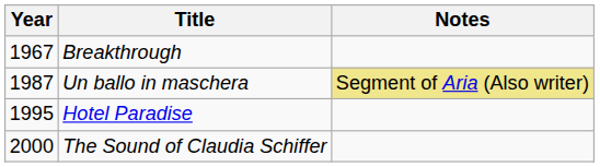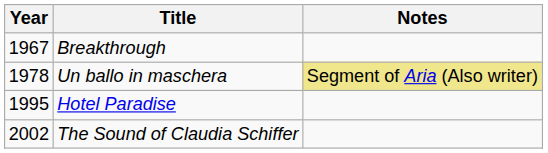 <table class="wikitable">
 <tr>
 <th>Year</th>
 <th>Title</th>
 <th>Notes</th>
 </tr>
 <tr>
 <td>1967</td>
 <td><em>Breakthrough</em></td>
 <td></td>
 </tr>
 <tr>
-<td>1987</td>
+<td>1978</td>
 <td><em>Un ballo in maschera</em></td>
 <td style="background: khaki;">Segment of <em><a href='#'>Aria</a></em> (Also writer)</td>
 </tr>
 <tr>
 <td>1995</td>
 <td><em><a href='#'>Hotel Paradise</a></em></td>
 <td></td>
 </tr>
 <tr>
-<td>2000</td>
+<td>2002</td>
 <td><em>The Sound of Claudia Schiffer</em></td>
 <td></td>
 </tr>
 </table>
